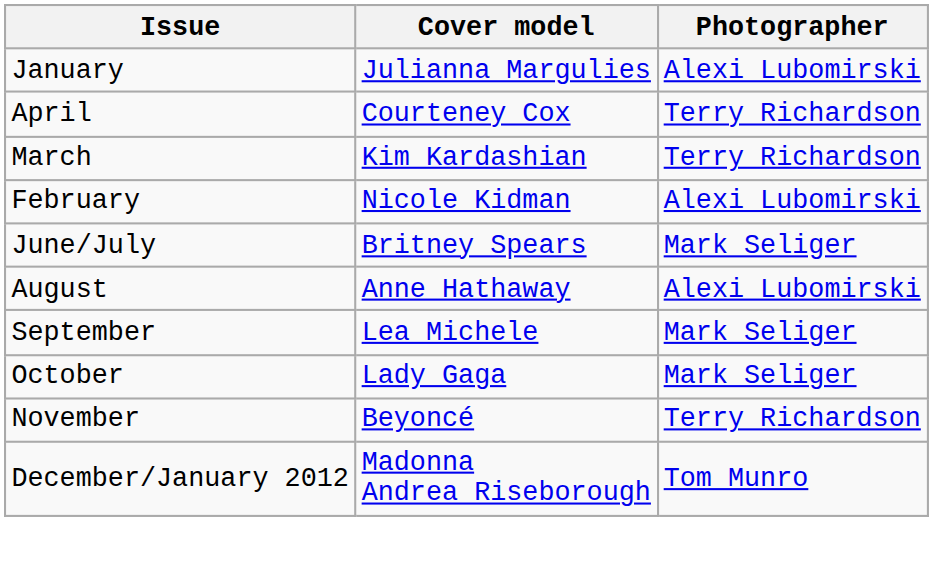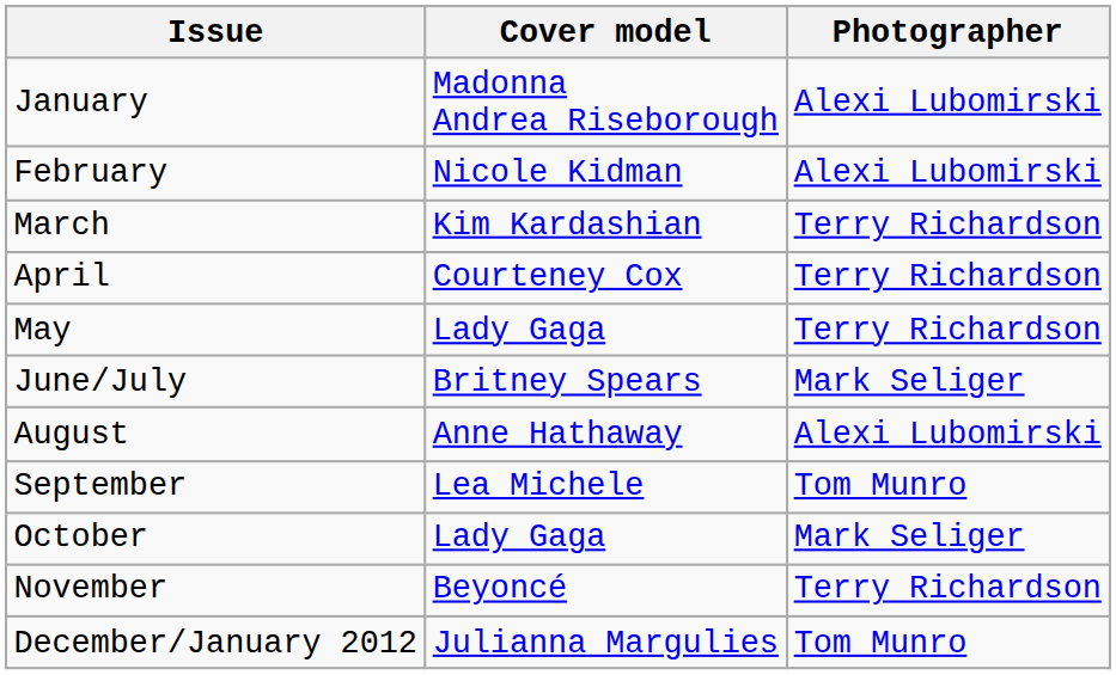 <table class="sortable wikitable">
 <tr>
 <th>Issue</th>
 <th>Cover model</th>
 <th>Photographer</th>
 </tr>
 <tr>
 <td>January</td>
-<td><a href='#'>Julianna Margulies</a></td>
+<td><a href='#'>Madonna</a><br><a href='#'>Andrea Riseborough</a></td>
 <td><a href='#'>Alexi Lubomirski</a></td>
+</tr>
+<tr>
+<td>February</td>
+<td><a href='#'>Nicole Kidman</a></td>
+<td><a href='#'>Alexi Lubomirski</a></td>
+</tr>
+<tr>
+<td>March</td>
+<td><a href='#'>Kim Kardashian</a></td>
+<td><a href='#'>Terry Richardson</a></td>
 </tr>
 <tr>
 <td>April</td>
 <td><a href='#'>Courteney Cox</a></td>
 <td><a href='#'>Terry Richardson</a></td>
 </tr>
 <tr>
-<td>March</td>
-<td><a href='#'>Kim Kardashian</a></td>
+<td>May</td>
+<td><a href='#'>Lady Gaga</a></td>
 <td><a href='#'>Terry Richardson</a></td>
-</tr>
-<tr>
-<td>February</td>
-<td><a href='#'>Nicole Kidman</a></td>
-<td><a href='#'>Alexi Lubomirski</a></td>
 </tr>
 <tr>
 <td>June/July</td>
 <td><a href='#'>Britney Spears</a></td>
 <td><a href='#'>Mark Seliger</a></td>
 </tr>
 <tr>
 <td>August</td>
 <td><a href='#'>Anne Hathaway</a></td>
 <td><a href='#'>Alexi Lubomirski</a></td>
 </tr>
 <tr>
 <td>September</td>
 <td><a href='#'>Lea Michele</a></td>
-<td><a href='#'>Mark Seliger</a></td>
+<td><a href='#'>Tom Munro</a></td>
 </tr>
 <tr>
 <td>October</td>
 <td><a href='#'>Lady Gaga</a></td>
 <td><a href='#'>Mark Seliger</a></td>
 </tr>
 <tr>
 <td>November</td>
 <td><a href='#'>Beyoncé</a></td>
 <td><a href='#'>Terry Richardson</a></td>
 </tr>
 <tr>
 <td>December/January 2012</td>
-<td><a href='#'>Madonna</a><br><a href='#'>Andrea Riseborough</a></td>
+<td><a href='#'>Julianna Margulies</a></td>
 <td><a href='#'>Tom Munro</a></td>
 </tr>
 </table>
